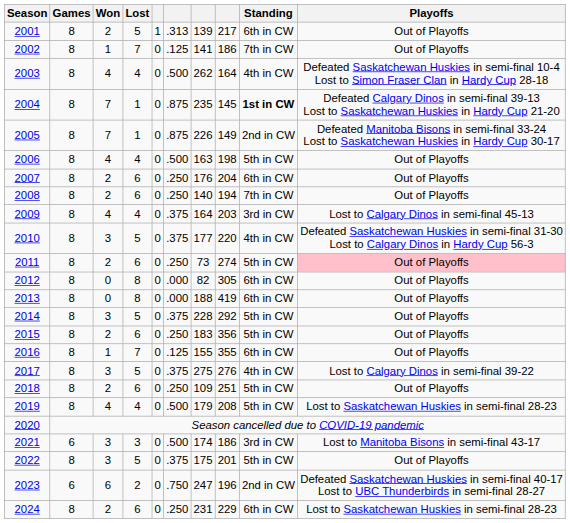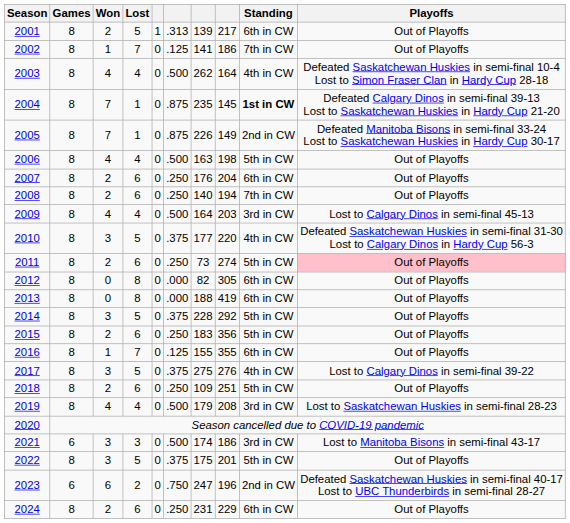 <table class="wikitable" style="text-align:center">
 <tr>
 <th>Season</th>
 <th>Games</th>
 <th>Won</th>
 <th>Lost</th>
 <th></th>
 <th></th>
 <th></th>
 <th></th>
 <th>Standing</th>
 <th>Playoffs</th>
 </tr>
 <tr>
 <td><a href='#'>2001</a></td>
 <td>8</td>
 <td>2</td>
 <td>5</td>
 <td>1</td>
 <td>.313</td>
 <td>139</td>
 <td>217</td>
 <td>6th in CW</td>
 <td>Out of Playoffs</td>
 </tr>
 <tr>
 <td><a href='#'>2002</a></td>
 <td>8</td>
 <td>1</td>
 <td>7</td>
 <td>0</td>
 <td>.125</td>
 <td>141</td>
 <td>186</td>
 <td>7th in CW</td>
 <td>Out of Playoffs</td>
 </tr>
 <tr>
 <td><a href='#'>2003</a></td>
 <td>8</td>
 <td>4</td>
 <td>4</td>
 <td>0</td>
 <td>.500</td>
 <td>262</td>
 <td>164</td>
 <td>4th in CW</td>
 <td>Defeated <a href='#'>Saskatchewan Huskies</a> in semi-final 10-4<br>Lost to <a href='#'>Simon Fraser Clan</a> in <a href='#'>Hardy Cup</a> 28-18</td>
 </tr>
 <tr>
 <td><a href='#'>2004</a></td>
 <td>8</td>
 <td>7</td>
 <td>1</td>
 <td>0</td>
 <td>.875</td>
 <td>235</td>
 <td>145</td>
 <td><strong>1st in CW</strong></td>
 <td>Defeated <a href='#'>Calgary Dinos</a> in semi-final 39-13<br>Lost to <a href='#'>Saskatchewan Huskies</a> in <a href='#'>Hardy Cup</a> 21-20</td>
 </tr>
 <tr>
 <td><a href='#'>2005</a></td>
 <td>8</td>
 <td>7</td>
 <td>1</td>
 <td>0</td>
 <td>.875</td>
 <td>226</td>
 <td>149</td>
 <td>2nd in CW</td>
 <td>Defeated <a href='#'>Manitoba Bisons</a> in semi-final 33-24<br>Lost to <a href='#'>Saskatchewan Huskies</a> in <a href='#'>Hardy Cup</a> 30-17</td>
 </tr>
 <tr>
 <td><a href='#'>2006</a></td>
 <td>8</td>
 <td>4</td>
 <td>4</td>
 <td>0</td>
 <td>.500</td>
 <td>163</td>
 <td>198</td>
 <td>5th in CW</td>
 <td>Out of Playoffs</td>
 </tr>
 <tr>
 <td><a href='#'>2007</a></td>
 <td>8</td>
 <td>2</td>
 <td>6</td>
 <td>0</td>
 <td>.250</td>
 <td>176</td>
 <td>204</td>
 <td>6th in CW</td>
 <td>Out of Playoffs</td>
 </tr>
 <tr>
 <td><a href='#'>2008</a></td>
 <td>8</td>
 <td>2</td>
 <td>6</td>
 <td>0</td>
 <td>.250</td>
 <td>140</td>
 <td>194</td>
 <td>7th in CW</td>
 <td>Out of Playoffs</td>
 </tr>
 <tr>
 <td><a href='#'>2009</a></td>
 <td>8</td>
 <td>4</td>
 <td>4</td>
 <td>0</td>
-<td>.375</td>
+<td>.500</td>
 <td>164</td>
 <td>203</td>
 <td>3rd in CW</td>
 <td>Lost to <a href='#'>Calgary Dinos</a> in semi-final 45-13</td>
 </tr>
 <tr>
 <td><a href='#'>2010</a></td>
 <td>8</td>
 <td>3</td>
 <td>5</td>
 <td>0</td>
 <td>.375</td>
 <td>177</td>
 <td>220</td>
 <td>4th in CW</td>
 <td>Defeated <a href='#'>Saskatchewan Huskies</a> in semi-final 31-30<br>Lost to <a href='#'>Calgary Dinos</a> in <a href='#'>Hardy Cup</a> 56-3</td>
 </tr>
 <tr>
 <td><a href='#'>2011</a></td>
 <td>8</td>
 <td>2</td>
 <td>6</td>
 <td>0</td>
 <td>.250</td>
 <td>73</td>
 <td>274</td>
 <td>5th in CW</td>
 <td style="background: pink;">Out of Playoffs</td>
 </tr>
 <tr>
 <td><a href='#'>2012</a></td>
 <td>8</td>
 <td>0</td>
 <td>8</td>
 <td>0</td>
 <td>.000</td>
 <td>82</td>
 <td>305</td>
 <td>6th in CW</td>
 <td>Out of Playoffs</td>
 </tr>
 <tr>
 <td><a href='#'>2013</a></td>
 <td>8</td>
 <td>0</td>
 <td>8</td>
 <td>0</td>
 <td>.000</td>
 <td>188</td>
 <td>419</td>
 <td>6th in CW</td>
 <td>Out of Playoffs</td>
 </tr>
 <tr>
 <td><a href='#'>2014</a></td>
 <td>8</td>
 <td>3</td>
 <td>5</td>
 <td>0</td>
 <td>.375</td>
 <td>228</td>
 <td>292</td>
 <td>5th in CW</td>
 <td>Out of Playoffs</td>
 </tr>
 <tr>
 <td><a href='#'>2015</a></td>
 <td>8</td>
 <td>2</td>
 <td>6</td>
 <td>0</td>
 <td>.250</td>
 <td>183</td>
 <td>356</td>
 <td>5th in CW</td>
 <td>Out of Playoffs</td>
 </tr>
 <tr>
 <td><a href='#'>2016</a></td>
 <td>8</td>
 <td>1</td>
 <td>7</td>
 <td>0</td>
 <td>.125</td>
 <td>155</td>
 <td>355</td>
 <td>6th in CW</td>
 <td>Out of Playoffs</td>
 </tr>
 <tr>
 <td><a href='#'>2017</a></td>
 <td>8</td>
 <td>3</td>
 <td>5</td>
 <td>0</td>
 <td>.375</td>
 <td>275</td>
 <td>276</td>
 <td>4th in CW</td>
 <td>Lost to <a href='#'>Calgary Dinos</a> in semi-final 39-22</td>
 </tr>
 <tr>
 <td><a href='#'>2018</a></td>
 <td>8</td>
 <td>2</td>
 <td>6</td>
 <td>0</td>
 <td>.250</td>
 <td>109</td>
 <td>251</td>
 <td>5th in CW</td>
 <td>Out of Playoffs</td>
 </tr>
 <tr>
 <td><a href='#'>2019</a></td>
 <td>8</td>
 <td>4</td>
 <td>4</td>
 <td>0</td>
 <td>.500</td>
 <td>179</td>
 <td>208</td>
-<td>5th in CW</td>
+<td>3rd in CW</td>
 <td>Lost to <a href='#'>Saskatchewan Huskies</a> in semi-final 28-23</td>
 </tr>
 <tr>
 <td><a href='#'>2020</a></td>
 <td align="center" colSpan="9"><em>Season cancelled due to <a href='#'>COVID-19 pandemic</a></em></td>
 </tr>
 <tr>
 <td><a href='#'>2021</a></td>
 <td>6</td>
 <td>3</td>
 <td>3</td>
 <td>0</td>
 <td>.500</td>
 <td>174</td>
 <td>186</td>
 <td>3rd in CW</td>
 <td>Lost to <a href='#'>Manitoba Bisons</a> in semi-final 43-17</td>
 </tr>
 <tr>
 <td><a href='#'>2022</a></td>
 <td>8</td>
 <td>3</td>
 <td>5</td>
 <td>0</td>
 <td>.375</td>
 <td>175</td>
 <td>201</td>
 <td>5th in CW</td>
 <td>Out of Playoffs</td>
 </tr>
 <tr>
 <td><a href='#'>2023</a></td>
 <td>6</td>
 <td>6</td>
 <td>2</td>
 <td>0</td>
 <td>.750</td>
 <td>247</td>
 <td>196</td>
 <td>2nd in CW</td>
 <td>Defeated <a href='#'>Saskatchewan Huskies</a> in semi-final 40-17<br>Lost to <a href='#'>UBC Thunderbirds</a> in semi-final 28-27</td>
 </tr>
 <tr>
 <td><a href='#'>2024</a></td>
 <td>8</td>
 <td>2</td>
 <td>6</td>
 <td>0</td>
 <td>.250</td>
 <td>231</td>
 <td>229</td>
 <td>6th in CW</td>
-<td>Lost to <a href='#'>Saskatchewan Huskies</a> in semi-final 28-23</td>
+<td>Out of Playoffs</td>
 </tr>
 </table>
